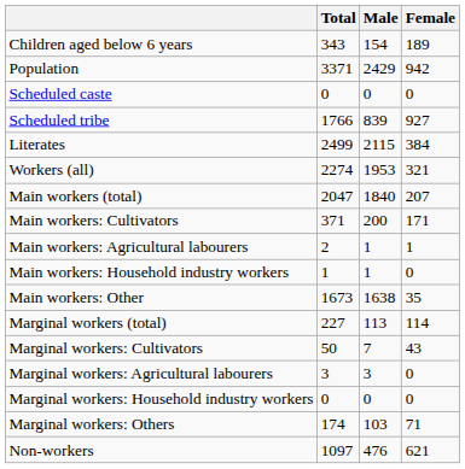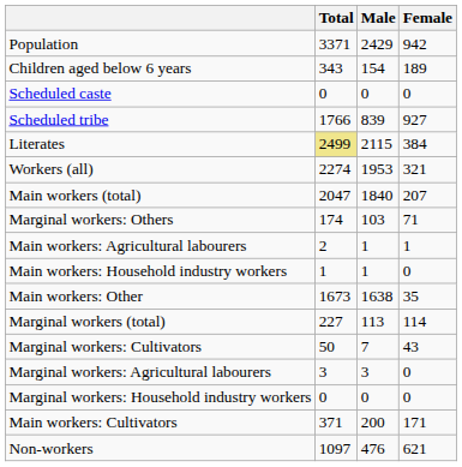 <table class="wikitable sortable">
 <tr>
 <th></th>
 <th>Total</th>
 <th>Male</th>
 <th>Female</th>
 </tr>
 <tr>
+<td>Population</td>
+<td>3371</td>
+<td>2429</td>
+<td>942</td>
+</tr>
+<tr>
 <td>Children aged below 6 years</td>
 <td>343</td>
 <td>154</td>
 <td>189</td>
-</tr>
-<tr>
-<td>Population</td>
-<td>3371</td>
-<td>2429</td>
-<td>942</td>
 </tr>
 <tr>
 <td><a href='#'>Scheduled caste</a></td>
 <td>0</td>
 <td>0</td>
 <td>0</td>
 </tr>
 <tr>
 <td><a href='#'>Scheduled tribe</a></td>
 <td>1766</td>
 <td>839</td>
 <td>927</td>
 </tr>
 <tr>
 <td>Literates</td>
-<td>2499</td>
+<td style="background: khaki;">2499</td>
 <td>2115</td>
 <td>384</td>
 </tr>
 <tr>
 <td>Workers (all)</td>
 <td>2274</td>
 <td>1953</td>
 <td>321</td>
 </tr>
 <tr>
 <td>Main workers (total)</td>
 <td>2047</td>
 <td>1840</td>
 <td>207</td>
 </tr>
 <tr>
-<td>Main workers: Cultivators</td>
-<td>371</td>
-<td>200</td>
-<td>171</td>
+<td>Marginal workers: Others</td>
+<td>174</td>
+<td>103</td>
+<td>71</td>
 </tr>
 <tr>
 <td>Main workers: Agricultural labourers</td>
 <td>2</td>
 <td>1</td>
 <td>1</td>
 </tr>
 <tr>
 <td>Main workers: Household industry workers</td>
 <td>1</td>
 <td>1</td>
 <td>0</td>
 </tr>
 <tr>
 <td>Main workers: Other</td>
 <td>1673</td>
 <td>1638</td>
 <td>35</td>
 </tr>
 <tr>
 <td>Marginal workers (total)</td>
 <td>227</td>
 <td>113</td>
 <td>114</td>
 </tr>
 <tr>
 <td>Marginal workers: Cultivators</td>
 <td>50</td>
 <td>7</td>
 <td>43</td>
 </tr>
 <tr>
 <td>Marginal workers: Agricultural labourers</td>
 <td>3</td>
 <td>3</td>
 <td>0</td>
 </tr>
 <tr>
 <td>Marginal workers: Household industry workers</td>
 <td>0</td>
 <td>0</td>
 <td>0</td>
 </tr>
 <tr>
-<td>Marginal workers: Others</td>
-<td>174</td>
-<td>103</td>
-<td>71</td>
+<td>Main workers: Cultivators</td>
+<td>371</td>
+<td>200</td>
+<td>171</td>
 </tr>
 <tr>
 <td>Non-workers</td>
 <td>1097</td>
 <td>476</td>
 <td>621</td>
 </tr>
 </table>
